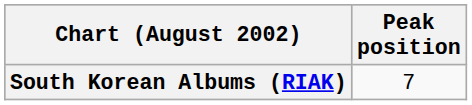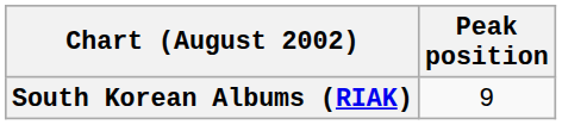 <table class="wikitable plainrowheaders">
 <tr>
 <th>Chart (August 2002)</th>
 <th>Peak<br>position</th>
 </tr>
 <tr>
 <th scope="row">South Korean Albums (<a href='#'>RIAK</a>)</th>
-<td style="text-align:center;">7</td>
+<td style="text-align:center;">9</td>
 </tr>
 </table>
